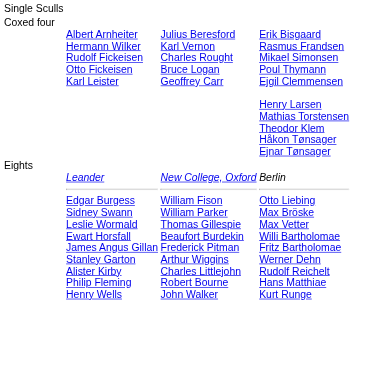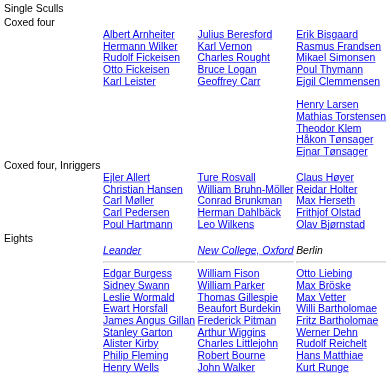 <table>
 <tr valign="top">
 <td>Single Sculls<br></td>
 <td></td>
 <td></td>
 <td><br></td>
 </tr>
 <tr valign="top">
 <td>Coxed four<br></td>
 <td><br><a href='#'>Albert Arnheiter</a><br><a href='#'>Hermann Wilker</a><br><a href='#'>Rudolf Fickeisen</a><br><a href='#'>Otto Fickeisen</a><br><a href='#'>Karl Leister</a></td>
 <td> <br><a href='#'>Julius Beresford</a><br><a href='#'>Karl Vernon</a><br><a href='#'>Charles Rought</a><br><a href='#'>Bruce Logan</a><br><a href='#'>Geoffrey Carr</a></td>
 <td> <br><a href='#'>Erik Bisgaard</a><br><a href='#'>Rasmus Frandsen</a><br><a href='#'>Mikael Simonsen</a><br><a href='#'>Poul Thymann</a><br><a href='#'>Ejgil Clemmensen</a><br> <br><a href='#'>Henry Larsen</a><br><a href='#'>Mathias Torstensen</a><br><a href='#'>Theodor Klem</a><br><a href='#'>Håkon Tønsager</a><br><a href='#'>Ejnar Tønsager</a></td>
 </tr>
 <tr valign="top">
+<td>Coxed four, Inriggers<br></td>
+<td> <br><a href='#'>Ejler Allert</a><br><a href='#'>Christian Hansen</a><br><a href='#'>Carl Møller</a><br><a href='#'>Carl Pedersen</a><br><a href='#'>Poul Hartmann</a></td>
+<td> <br><a href='#'>Ture Rosvall</a><br><a href='#'>William Bruhn-Möller</a><br><a href='#'>Conrad Brunkman</a><br><a href='#'>Herman Dahlbäck</a><br><a href='#'>Leo Wilkens</a></td>
+<td> <br><a href='#'>Claus Høyer</a><br><a href='#'>Reidar Holter</a><br><a href='#'>Max Herseth</a><br><a href='#'>Frithjof Olstad</a><br><a href='#'>Olav Bjørnstad</a></td>
+</tr>
+<tr valign="top">
 <td>Eights<br></td>
 <td> <br> <em><a href='#'>Leander</a></em><hr><a href='#'>Edgar Burgess</a> <br> <a href='#'>Sidney Swann</a> <br> <a href='#'>Leslie Wormald</a> <br> <a href='#'>Ewart Horsfall</a> <br> <a href='#'>James Angus Gillan</a> <br> <a href='#'>Stanley Garton</a> <br> <a href='#'>Alister Kirby</a> <br> <a href='#'>Philip Fleming</a> <br> <a href='#'>Henry Wells</a></td>
 <td> <br> <em><a href='#'>New College, Oxford</a></em><hr><a href='#'>William Fison</a> <br> <a href='#'>William Parker</a> <br> <a href='#'>Thomas Gillespie</a> <br> <a href='#'>Beaufort Burdekin</a> <br> <a href='#'>Frederick Pitman</a> <br> <a href='#'>Arthur Wiggins</a> <br> <a href='#'>Charles Littlejohn</a> <br> <a href='#'>Robert Bourne</a> <br> <a href='#'>John Walker</a></td>
 <td> <br> <em>Berlin</em><hr><a href='#'>Otto Liebing</a> <br> <a href='#'>Max Bröske</a> <br> <a href='#'>Max Vetter</a> <br> <a href='#'>Willi Bartholomae</a> <br> <a href='#'>Fritz Bartholomae</a> <br> <a href='#'>Werner Dehn</a> <br> <a href='#'>Rudolf Reichelt</a> <br> <a href='#'>Hans Matthiae</a> <br> <a href='#'>Kurt Runge</a></td>
 </tr>
 </table>
